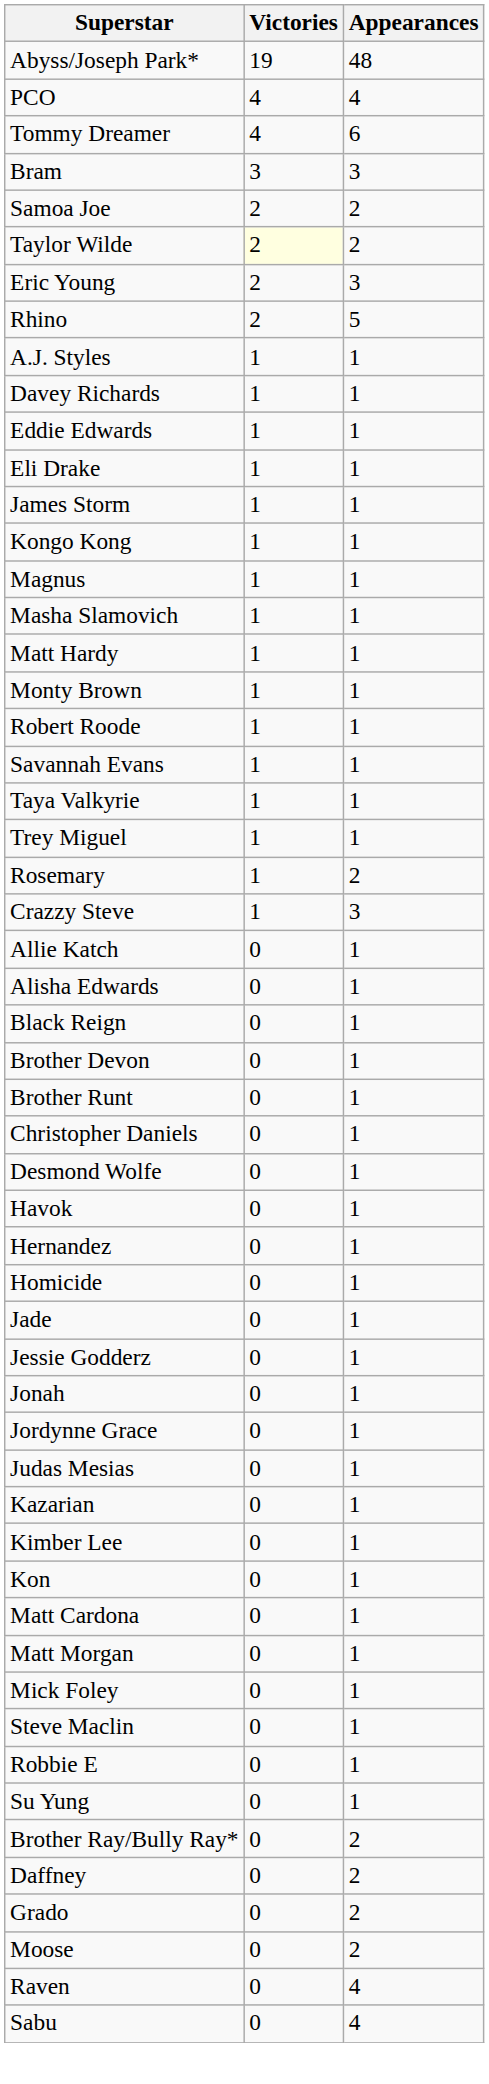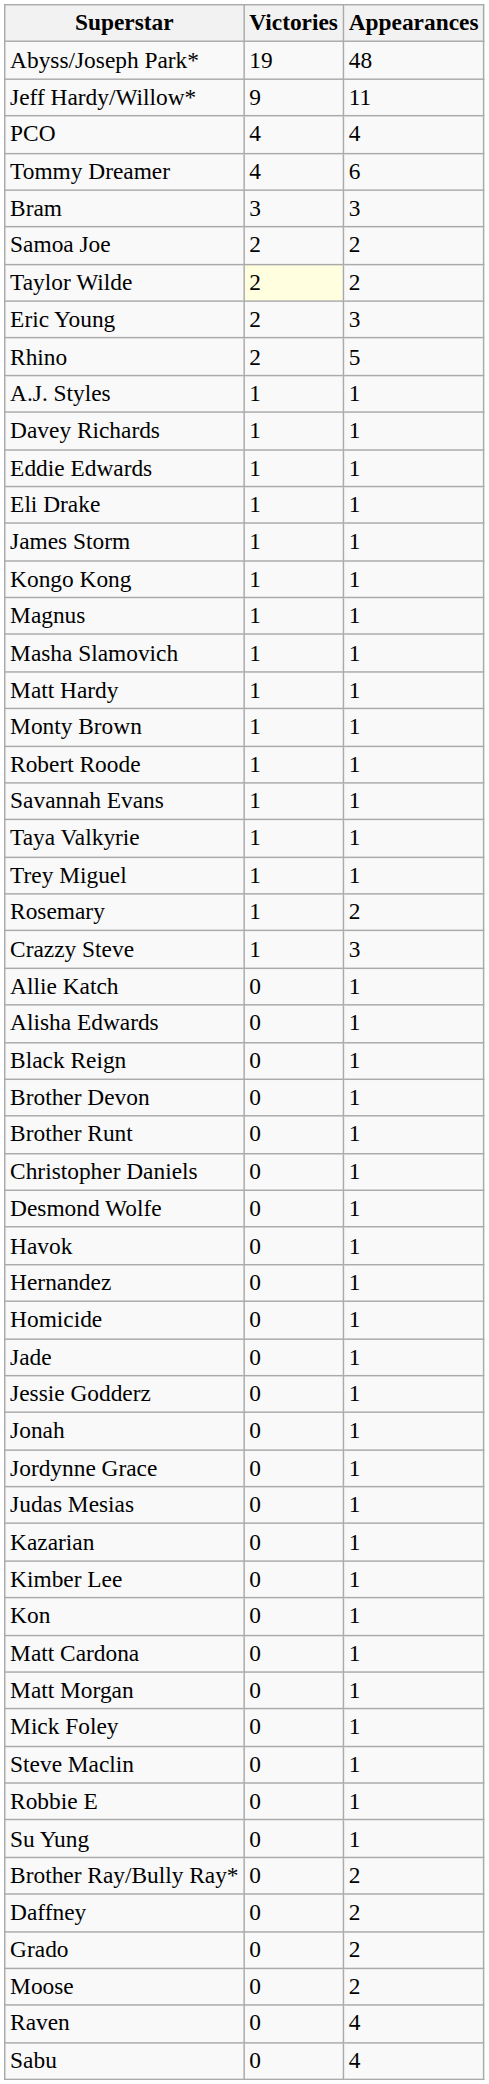 <table class="wikitable sortable">
 <tr>
 <th>Superstar</th>
 <th>Victories</th>
 <th>Appearances</th>
 </tr>
 <tr>
 <td>Abyss/Joseph Park*</td>
 <td>19</td>
 <td>48</td>
+</tr>
+<tr>
+<td>Jeff Hardy/Willow*</td>
+<td>9</td>
+<td>11</td>
 </tr>
 <tr>
 <td>PCO</td>
 <td>4</td>
 <td>4</td>
 </tr>
 <tr>
 <td>Tommy Dreamer</td>
 <td>4</td>
 <td>6</td>
 </tr>
 <tr>
 <td>Bram</td>
 <td>3</td>
 <td>3</td>
 </tr>
 <tr>
 <td>Samoa Joe</td>
 <td>2</td>
 <td>2</td>
 </tr>
 <tr>
 <td>Taylor Wilde</td>
 <td style="background: lightyellow;">2</td>
 <td>2</td>
 </tr>
 <tr>
 <td>Eric Young</td>
 <td>2</td>
 <td>3</td>
 </tr>
 <tr>
 <td>Rhino</td>
 <td>2</td>
 <td>5</td>
 </tr>
 <tr>
 <td>A.J. Styles</td>
 <td>1</td>
 <td>1</td>
 </tr>
 <tr>
 <td>Davey Richards</td>
 <td>1</td>
 <td>1</td>
 </tr>
 <tr>
 <td>Eddie Edwards</td>
 <td>1</td>
 <td>1</td>
 </tr>
 <tr>
 <td>Eli Drake</td>
 <td>1</td>
 <td>1</td>
 </tr>
 <tr>
 <td>James Storm</td>
 <td>1</td>
 <td>1</td>
 </tr>
 <tr>
 <td>Kongo Kong</td>
 <td>1</td>
 <td>1</td>
 </tr>
 <tr>
 <td>Magnus</td>
 <td>1</td>
 <td>1</td>
 </tr>
 <tr>
 <td>Masha Slamovich</td>
 <td>1</td>
 <td>1</td>
 </tr>
 <tr>
 <td>Matt Hardy</td>
 <td>1</td>
 <td>1</td>
 </tr>
 <tr>
 <td>Monty Brown</td>
 <td>1</td>
 <td>1</td>
 </tr>
 <tr>
 <td>Robert Roode</td>
 <td>1</td>
 <td>1</td>
 </tr>
 <tr>
 <td>Savannah Evans</td>
 <td>1</td>
 <td>1</td>
 </tr>
 <tr>
 <td>Taya Valkyrie</td>
 <td>1</td>
 <td>1</td>
 </tr>
 <tr>
 <td>Trey Miguel</td>
 <td>1</td>
 <td>1</td>
 </tr>
 <tr>
 <td>Rosemary</td>
 <td>1</td>
 <td>2</td>
 </tr>
 <tr>
 <td>Crazzy Steve</td>
 <td>1</td>
 <td>3</td>
 </tr>
 <tr>
 <td>Allie Katch</td>
 <td>0</td>
 <td>1</td>
 </tr>
 <tr>
 <td>Alisha Edwards</td>
 <td>0</td>
 <td>1</td>
 </tr>
 <tr>
 <td>Black Reign</td>
 <td>0</td>
 <td>1</td>
 </tr>
 <tr>
 <td>Brother Devon</td>
 <td>0</td>
 <td>1</td>
 </tr>
 <tr>
 <td>Brother Runt</td>
 <td>0</td>
 <td>1</td>
 </tr>
 <tr>
 <td>Christopher Daniels</td>
 <td>0</td>
 <td>1</td>
 </tr>
 <tr>
 <td>Desmond Wolfe</td>
 <td>0</td>
 <td>1</td>
 </tr>
 <tr>
 <td>Havok</td>
 <td>0</td>
 <td>1</td>
 </tr>
 <tr>
 <td>Hernandez</td>
 <td>0</td>
 <td>1</td>
 </tr>
 <tr>
 <td>Homicide</td>
 <td>0</td>
 <td>1</td>
 </tr>
 <tr>
 <td>Jade</td>
 <td>0</td>
 <td>1</td>
 </tr>
 <tr>
 <td>Jessie Godderz</td>
 <td>0</td>
 <td>1</td>
 </tr>
 <tr>
 <td>Jonah</td>
 <td>0</td>
 <td>1</td>
 </tr>
 <tr>
 <td>Jordynne Grace</td>
 <td>0</td>
 <td>1</td>
 </tr>
 <tr>
 <td>Judas Mesias</td>
 <td>0</td>
 <td>1</td>
 </tr>
 <tr>
 <td>Kazarian</td>
 <td>0</td>
 <td>1</td>
 </tr>
 <tr>
 <td>Kimber Lee</td>
 <td>0</td>
 <td>1</td>
 </tr>
 <tr>
 <td>Kon</td>
 <td>0</td>
 <td>1</td>
 </tr>
 <tr>
 <td>Matt Cardona</td>
 <td>0</td>
 <td>1</td>
 </tr>
 <tr>
 <td>Matt Morgan</td>
 <td>0</td>
 <td>1</td>
 </tr>
 <tr>
 <td>Mick Foley</td>
 <td>0</td>
 <td>1</td>
 </tr>
 <tr>
 <td>Steve Maclin</td>
 <td>0</td>
 <td>1</td>
 </tr>
 <tr>
 <td>Robbie E</td>
 <td>0</td>
 <td>1</td>
 </tr>
 <tr>
 <td>Su Yung</td>
 <td>0</td>
 <td>1</td>
 </tr>
 <tr>
 <td>Brother Ray/Bully Ray*</td>
 <td>0</td>
 <td>2</td>
 </tr>
 <tr>
 <td>Daffney</td>
 <td>0</td>
 <td>2</td>
 </tr>
 <tr>
 <td>Grado</td>
 <td>0</td>
 <td>2</td>
 </tr>
 <tr>
 <td>Moose</td>
 <td>0</td>
 <td>2</td>
 </tr>
 <tr>
 <td>Raven</td>
 <td>0</td>
 <td>4</td>
 </tr>
 <tr>
 <td>Sabu</td>
 <td>0</td>
 <td>4</td>
 </tr>
 </table>
